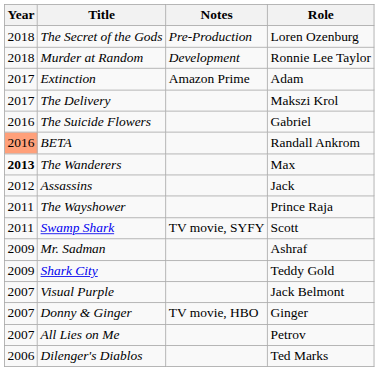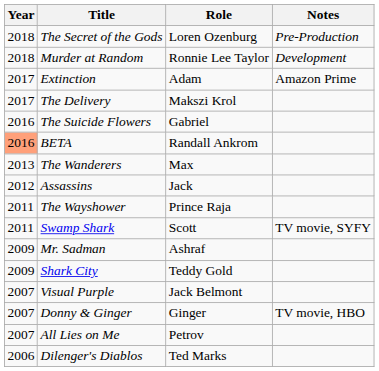 <table class="wikitable sortable">
 <tr>
 <th>Year</th>
 <th>Title</th>
+<th>Role</th>
 <th class="unsortable">Notes</th>
-<th>Role</th>
 </tr>
 <tr>
 <td>2018</td>
 <td><em>The Secret of the Gods</em></td>
+<td>Loren Ozenburg</td>
 <td><em>Pre-Production</em></td>
-<td>Loren Ozenburg</td>
 </tr>
 <tr>
 <td>2018</td>
 <td><em>Murder at Random</em></td>
+<td>Ronnie Lee Taylor</td>
 <td><em>Development</em></td>
-<td>Ronnie Lee Taylor</td>
 </tr>
 <tr>
 <td>2017</td>
 <td><em>Extinction</em></td>
+<td>Adam</td>
 <td>Amazon Prime</td>
-<td>Adam</td>
 </tr>
 <tr>
 <td>2017</td>
 <td><em>The Delivery</em></td>
+<td>Makszi Krol</td>
 <td></td>
-<td>Makszi Krol</td>
 </tr>
 <tr>
 <td>2016</td>
 <td><em>The Suicide Flowers</em></td>
+<td>Gabriel</td>
 <td></td>
-<td>Gabriel</td>
 </tr>
 <tr>
 <td style="background: lightsalmon;">2016</td>
 <td><em>BETA</em></td>
+<td>Randall Ankrom</td>
 <td></td>
-<td>Randall Ankrom</td>
 </tr>
 <tr>
-<td><strong>2013</strong></td>
+<td>2013</td>
 <td><em>The Wanderers</em></td>
+<td>Max</td>
 <td></td>
-<td>Max</td>
 </tr>
 <tr>
 <td>2012</td>
 <td><em>Assassins</em></td>
+<td>Jack</td>
 <td></td>
-<td>Jack</td>
 </tr>
 <tr>
 <td>2011</td>
 <td><em>The Wayshower</em></td>
+<td>Prince Raja</td>
 <td></td>
-<td>Prince Raja</td>
 </tr>
 <tr>
 <td>2011</td>
 <td><em><a href='#'>Swamp Shark</a></em></td>
+<td>Scott</td>
 <td>TV movie, SYFY</td>
-<td>Scott</td>
 </tr>
 <tr>
 <td>2009</td>
 <td><em>Mr. Sadman</em></td>
+<td>Ashraf</td>
 <td></td>
-<td>Ashraf</td>
 </tr>
 <tr>
 <td>2009</td>
 <td><em><a href='#'>Shark City</a></em></td>
+<td>Teddy Gold</td>
 <td></td>
-<td>Teddy Gold</td>
 </tr>
 <tr>
 <td>2007</td>
 <td><em>Visual Purple</em></td>
+<td>Jack Belmont</td>
 <td></td>
-<td>Jack Belmont</td>
 </tr>
 <tr>
 <td>2007</td>
 <td><em>Donny & Ginger</em></td>
+<td>Ginger</td>
 <td>TV movie, HBO</td>
-<td>Ginger</td>
 </tr>
 <tr>
 <td>2007</td>
 <td><em>All Lies on Me</em></td>
+<td>Petrov</td>
 <td></td>
-<td>Petrov</td>
 </tr>
 <tr>
 <td>2006</td>
 <td><em>Dilenger's Diablos</em></td>
+<td>Ted Marks</td>
 <td></td>
-<td>Ted Marks</td>
 </tr>
 </table>
